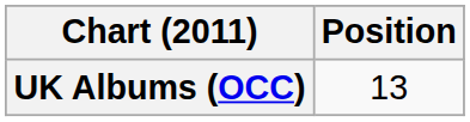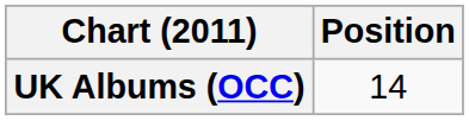 <table class="wikitable sortable plainrowheaders" style="text-align:center">
 <tr>
 <th scope="col">Chart (2011)</th>
 <th scope="col">Position</th>
 </tr>
 <tr>
 <th scope="row">UK Albums (<a href='#'>OCC</a>)</th>
-<td style="text-align:center;">13</td>
+<td style="text-align:center;">14</td>
 </tr>
 </table>
